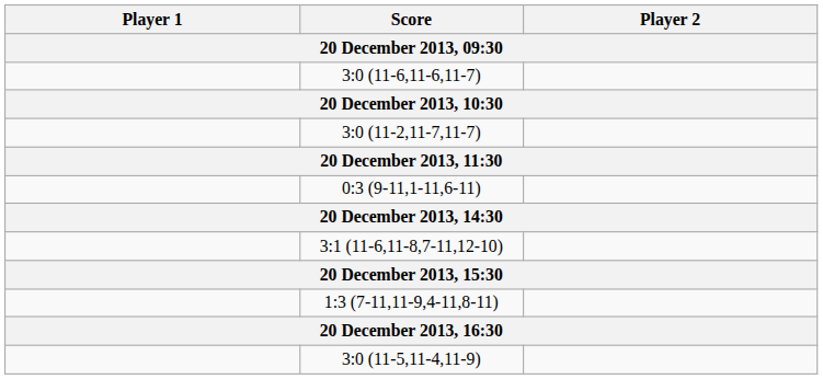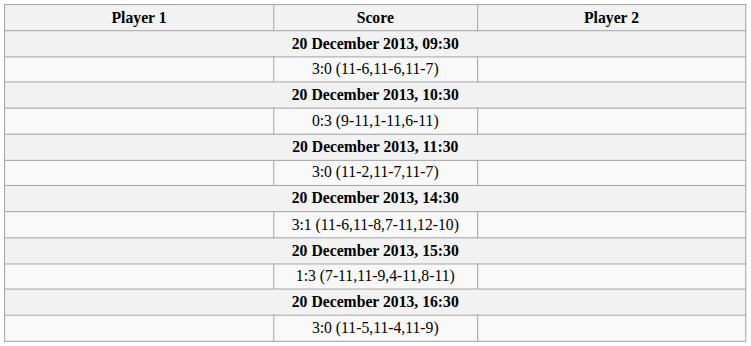 <table class="wikitable" style="text-align: center; font-size:90% ">
 <tr>
 <th align="right" width="240">Player 1</th>
 <th width="180">Score</th>
 <th align="left" width="240">Player 2</th>
 </tr>
 <tr>
 <th colspan=3>20 December 2013, 09:30</th>
 </tr>
 <tr>
 <td align=right><strong></strong></td>
 <td align=center>3:0 (11-6,11-6,11-7)</td>
 <td align=left></td>
 </tr>
 <tr>
 <th colspan=3>20 December 2013, 10:30</th>
 </tr>
 <tr>
-<td align=right><strong></strong></td>
-<td align=center>3:0 (11-2,11-7,11-7)</td>
-<td align=left></td>
+<td align=right></td>
+<td align=center>0:3 (9-11,1-11,6-11)</td>
+<td align=left><strong></strong></td>
 </tr>
 <tr>
 <th colspan=3>20 December 2013, 11:30</th>
 </tr>
 <tr>
-<td align=right></td>
-<td align=center>0:3 (9-11,1-11,6-11)</td>
-<td align=left><strong></strong></td>
+<td align=right><strong></strong></td>
+<td align=center>3:0 (11-2,11-7,11-7)</td>
+<td align=left></td>
 </tr>
 <tr>
 <th colspan=3>20 December 2013, 14:30</th>
 </tr>
 <tr>
 <td align=right><strong></strong></td>
 <td align=center>3:1 (11-6,11-8,7-11,12-10)</td>
 <td align=left></td>
 </tr>
 <tr>
 <th colspan=3>20 December 2013, 15:30</th>
 </tr>
 <tr>
 <td align=right></td>
 <td align=center>1:3 (7-11,11-9,4-11,8-11)</td>
 <td align=left><strong></strong></td>
 </tr>
 <tr>
 <th colspan=3>20 December 2013, 16:30</th>
 </tr>
 <tr>
 <td align=right><strong></strong></td>
 <td align=center>3:0 (11-5,11-4,11-9)</td>
 <td align=left></td>
 </tr>
 </table>
